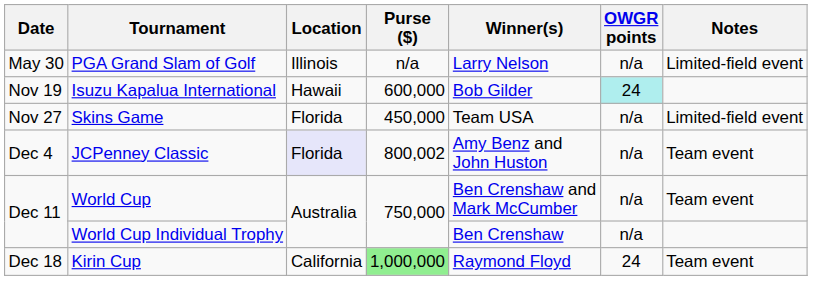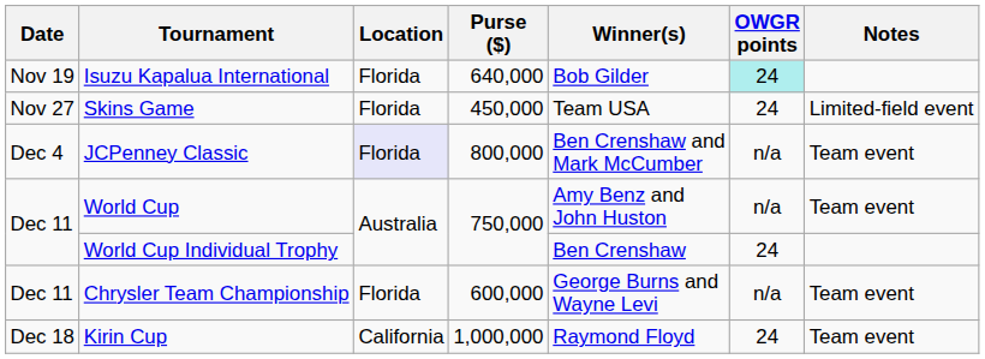 <table class="wikitable" style="font-size:95%">
 <tr>
 <th>Date</th>
 <th>Tournament</th>
 <th>Location</th>
 <th>Purse<br>($)</th>
 <th>Winner(s)</th>
 <th><a href='#'>OWGR</a><br>points</th>
 <th>Notes</th>
 </tr>
 <tr>
-<td>May 30</td>
-<td><a href='#'>PGA Grand Slam of Golf</a></td>
-<td>Illinois</td>
-<td align=center>n/a</td>
-<td> <a href='#'>Larry Nelson</a></td>
-<td align=center>n/a</td>
-<td>Limited-field event</td>
-</tr>
-<tr>
 <td>Nov 19</td>
 <td><a href='#'>Isuzu Kapalua International</a></td>
-<td>Hawaii</td>
-<td align=right>600,000</td>
+<td>Florida</td>
+<td align=right>640,000</td>
 <td> <a href='#'>Bob Gilder</a></td>
 <td align=center style="background: paleturquoise;">24</td>
 <td></td>
 </tr>
 <tr>
 <td>Nov 27</td>
 <td><a href='#'>Skins Game</a></td>
 <td>Florida</td>
 <td align=right>450,000</td>
 <td> Team USA</td>
-<td align=center>n/a</td>
+<td align=center>24</td>
 <td>Limited-field event</td>
 </tr>
 <tr>
 <td>Dec 4</td>
 <td><a href='#'>JCPenney Classic</a></td>
 <td style="background: lavender;">Florida</td>
-<td align=right>800,002</td>
-<td> <a href='#'>Amy Benz</a> and<br> <a href='#'>John Huston</a></td>
+<td align=right>800,000</td>
+<td> <a href='#'>Ben Crenshaw</a> and<br> <a href='#'>Mark McCumber</a></td>
 <td align=center>n/a</td>
 <td>Team event</td>
 </tr>
 <tr>
 <td rowspan=2>Dec 11</td>
 <td><a href='#'>World Cup</a></td>
 <td rowspan=2>Australia</td>
 <td rowspan=2 align=right>750,000</td>
-<td> <a href='#'>Ben Crenshaw</a> and<br> <a href='#'>Mark McCumber</a></td>
+<td> <a href='#'>Amy Benz</a> and<br> <a href='#'>John Huston</a></td>
 <td align=center>n/a</td>
 <td>Team event</td>
 </tr>
 <tr>
 <td><a href='#'>World Cup Individual Trophy</a></td>
 <td> <a href='#'>Ben Crenshaw</a></td>
+<td align=center>24</td>
+<td></td>
+</tr>
+<tr>
+<td>Dec 11</td>
+<td><a href='#'>Chrysler Team Championship</a></td>
+<td>Florida</td>
+<td align=right>600,000</td>
+<td> <a href='#'>George Burns</a> and<br> <a href='#'>Wayne Levi</a></td>
 <td align=center>n/a</td>
-<td></td>
+<td>Team event</td>
 </tr>
 <tr>
 <td>Dec 18</td>
 <td><a href='#'>Kirin Cup</a></td>
 <td>California</td>
-<td align=right style="background: lightgreen;">1,000,000</td>
+<td align=right>1,000,000</td>
 <td> <a href='#'>Raymond Floyd</a></td>
 <td align=center>24</td>
 <td>Team event</td>
 </tr>
 </table>
